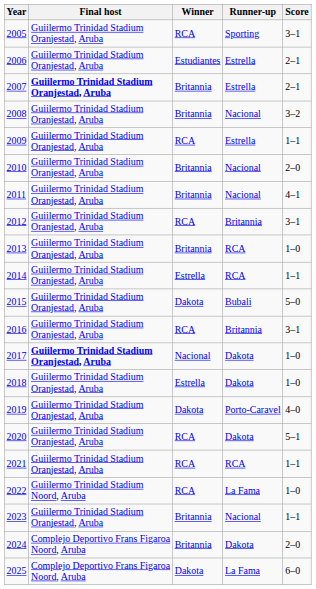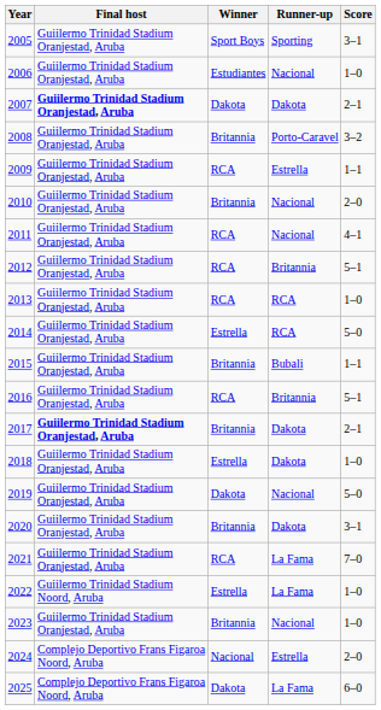 <table class="wikitable">
 <tr>
 <th>Year</th>
 <th>Final host</th>
 <th>Winner</th>
 <th>Runner-up</th>
 <th>Score</th>
 </tr>
 <tr>
 <td><a href='#'>2005</a></td>
 <td><a href='#'>Guiilermo Trinidad Stadium</a><br><a href='#'>Oranjestad</a>, <a href='#'>Aruba</a></td>
-<td><a href='#'>RCA</a></td>
+<td><a href='#'>Sport Boys</a></td>
 <td><a href='#'>Sporting</a></td>
 <td>3–1</td>
 </tr>
 <tr>
 <td><a href='#'>2006</a></td>
 <td><a href='#'>Guiilermo Trinidad Stadium</a><br><a href='#'>Oranjestad</a>, <a href='#'>Aruba</a></td>
 <td><a href='#'>Estudiantes</a></td>
-<td><a href='#'>Estrella</a></td>
-<td>2–1</td>
+<td><a href='#'>Nacional</a></td>
+<td>1–0</td>
 </tr>
 <tr>
 <td><a href='#'>2007</a></td>
 <td><strong><a href='#'>Guiilermo Trinidad Stadium</a><br><a href='#'>Oranjestad</a>, <a href='#'>Aruba</a></strong></td>
-<td><a href='#'>Britannia</a></td>
-<td><a href='#'>Estrella</a></td>
+<td><a href='#'>Dakota</a></td>
+<td><a href='#'>Dakota</a></td>
 <td>2–1</td>
 </tr>
 <tr>
 <td><a href='#'>2008</a></td>
 <td><a href='#'>Guiilermo Trinidad Stadium</a><br><a href='#'>Oranjestad</a>, <a href='#'>Aruba</a></td>
 <td><a href='#'>Britannia</a></td>
-<td><a href='#'>Nacional</a></td>
+<td><a href='#'>Porto-Caravel</a></td>
 <td>3–2</td>
 </tr>
 <tr>
 <td><a href='#'>2009</a></td>
 <td><a href='#'>Guiilermo Trinidad Stadium</a><br><a href='#'>Oranjestad</a>, <a href='#'>Aruba</a></td>
 <td><a href='#'>RCA</a></td>
 <td><a href='#'>Estrella</a></td>
 <td>1–1 </td>
 </tr>
 <tr>
 <td><a href='#'>2010</a></td>
 <td><a href='#'>Guiilermo Trinidad Stadium</a><br><a href='#'>Oranjestad</a>, <a href='#'>Aruba</a></td>
 <td><a href='#'>Britannia</a></td>
 <td><a href='#'>Nacional</a></td>
 <td>2–0</td>
 </tr>
 <tr>
 <td><a href='#'>2011</a></td>
 <td><a href='#'>Guiilermo Trinidad Stadium</a><br><a href='#'>Oranjestad</a>, <a href='#'>Aruba</a></td>
-<td><a href='#'>Britannia</a></td>
+<td><a href='#'>RCA</a></td>
 <td><a href='#'>Nacional</a></td>
 <td>4–1</td>
 </tr>
 <tr>
 <td><a href='#'>2012</a></td>
 <td><a href='#'>Guiilermo Trinidad Stadium</a><br><a href='#'>Oranjestad</a>, <a href='#'>Aruba</a></td>
 <td><a href='#'>RCA</a></td>
 <td><a href='#'>Britannia</a></td>
-<td>3–1</td>
+<td>5–1</td>
 </tr>
 <tr>
 <td><a href='#'>2013</a></td>
 <td><a href='#'>Guiilermo Trinidad Stadium</a><br><a href='#'>Oranjestad</a>, <a href='#'>Aruba</a></td>
-<td><a href='#'>Britannia</a></td>
+<td><a href='#'>RCA</a></td>
 <td><a href='#'>RCA</a></td>
 <td>1–0</td>
 </tr>
 <tr>
 <td><a href='#'>2014</a></td>
 <td><a href='#'>Guiilermo Trinidad Stadium</a><br><a href='#'>Oranjestad</a>, <a href='#'>Aruba</a></td>
 <td><a href='#'>Estrella</a></td>
 <td><a href='#'>RCA</a></td>
-<td>1–1 </td>
+<td>5–0</td>
 </tr>
 <tr>
 <td><a href='#'>2015</a></td>
 <td><a href='#'>Guiilermo Trinidad Stadium</a><br><a href='#'>Oranjestad</a>, <a href='#'>Aruba</a></td>
-<td><a href='#'>Dakota</a></td>
+<td><a href='#'>Britannia</a></td>
 <td><a href='#'>Bubali</a></td>
-<td>5–0</td>
+<td>1–1 </td>
 </tr>
 <tr>
 <td><a href='#'>2016</a></td>
 <td><a href='#'>Guiilermo Trinidad Stadium</a><br><a href='#'>Oranjestad</a>, <a href='#'>Aruba</a></td>
 <td><a href='#'>RCA</a></td>
 <td><a href='#'>Britannia</a></td>
-<td>3–1</td>
+<td>5–1</td>
 </tr>
 <tr>
 <td><a href='#'>2017</a></td>
 <td><strong><a href='#'>Guiilermo Trinidad Stadium</a><br><a href='#'>Oranjestad</a>, <a href='#'>Aruba</a></strong></td>
-<td><a href='#'>Nacional</a></td>
+<td><a href='#'>Britannia</a></td>
 <td><a href='#'>Dakota</a></td>
-<td>1–0</td>
+<td>2–1</td>
 </tr>
 <tr>
 <td><a href='#'>2018</a></td>
 <td><a href='#'>Guiilermo Trinidad Stadium</a><br><a href='#'>Oranjestad</a>, <a href='#'>Aruba</a></td>
 <td><a href='#'>Estrella</a></td>
 <td><a href='#'>Dakota</a></td>
 <td>1–0</td>
 </tr>
 <tr>
 <td><a href='#'>2019</a></td>
 <td><a href='#'>Guiilermo Trinidad Stadium</a><br><a href='#'>Oranjestad</a>, <a href='#'>Aruba</a></td>
 <td><a href='#'>Dakota</a></td>
-<td><a href='#'>Porto-Caravel</a></td>
-<td>4–0</td>
+<td><a href='#'>Nacional</a></td>
+<td>5–0</td>
 </tr>
 <tr>
 <td><a href='#'>2020</a></td>
 <td><a href='#'>Guiilermo Trinidad Stadium</a><br><a href='#'>Oranjestad</a>, <a href='#'>Aruba</a></td>
-<td><a href='#'>RCA</a></td>
+<td><a href='#'>Britannia</a></td>
 <td><a href='#'>Dakota</a></td>
-<td>5–1</td>
+<td>3–1</td>
 </tr>
 <tr>
 <td><a href='#'>2021</a></td>
 <td><a href='#'>Guiilermo Trinidad Stadium</a><br><a href='#'>Oranjestad</a>, <a href='#'>Aruba</a></td>
 <td><a href='#'>RCA</a></td>
-<td><a href='#'>RCA</a></td>
-<td>1–1 </td>
+<td><a href='#'>La Fama</a></td>
+<td>7–0</td>
 </tr>
 <tr>
 <td><a href='#'>2022</a></td>
 <td><a href='#'>Guiilermo Trinidad Stadium</a><br><a href='#'>Noord</a>, <a href='#'>Aruba</a></td>
-<td><a href='#'>RCA</a></td>
+<td><a href='#'>Estrella</a></td>
 <td><a href='#'>La Fama</a></td>
 <td>1–0</td>
 </tr>
 <tr>
 <td><a href='#'>2023</a></td>
 <td><a href='#'>Guiilermo Trinidad Stadium</a><br><a href='#'>Oranjestad</a>, <a href='#'>Aruba</a></td>
 <td><a href='#'>Britannia</a></td>
 <td><a href='#'>Nacional</a></td>
-<td>1–1 </td>
+<td>1–0</td>
 </tr>
 <tr>
 <td><a href='#'>2024</a></td>
 <td><a href='#'>Complejo Deportivo Frans Figaroa</a><br><a href='#'>Noord</a>, <a href='#'>Aruba</a></td>
-<td><a href='#'>Britannia</a></td>
-<td><a href='#'>Dakota</a></td>
+<td><a href='#'>Nacional</a></td>
+<td><a href='#'>Estrella</a></td>
 <td>2–0</td>
 </tr>
 <tr>
 <td><a href='#'>2025</a></td>
 <td><a href='#'>Complejo Deportivo Frans Figaroa</a><br><a href='#'>Noord</a>, <a href='#'>Aruba</a></td>
 <td><a href='#'>Dakota</a></td>
 <td><a href='#'>La Fama</a></td>
 <td>6–0</td>
 </tr>
 </table>
